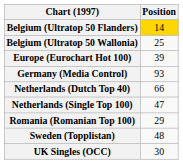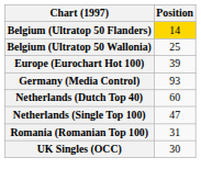 <table class="wikitable sortable plainrowheaders" style="text-align:center">
 <tr>
 <th>Chart (1997)</th>
 <th>Position</th>
 </tr>
 <tr>
 <th scope="row">Belgium (Ultratop 50 Flanders)</th>
 <td style="background: gold;">14</td>
 </tr>
 <tr>
 <th scope="row">Belgium (Ultratop 50 Wallonia)</th>
 <td>25</td>
 </tr>
 <tr>
 <th scope="row">Europe (Eurochart Hot 100)</th>
 <td>39</td>
 </tr>
 <tr>
 <th scope="row">Germany (Media Control)</th>
 <td>93</td>
 </tr>
 <tr>
 <th scope="row">Netherlands (Dutch Top 40)</th>
-<td>66</td>
+<td>60</td>
 </tr>
 <tr>
 <th scope="row">Netherlands (Single Top 100)</th>
 <td>47</td>
 </tr>
 <tr>
 <th scope="row">Romania (Romanian Top 100)</th>
-<td>29</td>
-</tr>
-<tr>
-<th scope="row">Sweden (Topplistan)</th>
-<td>48</td>
+<td>31</td>
 </tr>
 <tr>
 <th scope="row">UK Singles (OCC)</th>
 <td>30</td>
 </tr>
 </table>
